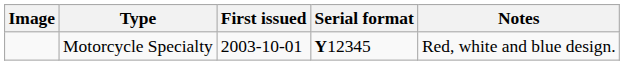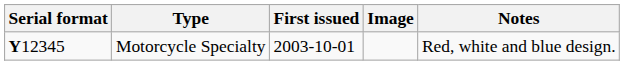 <table class="wikitable">
 <tr>
-<th>Image</th>
+<th>Serial format</th>
 <th>Type</th>
 <th>First issued</th>
-<th>Serial format</th>
+<th>Image</th>
 <th>Notes</th>
 </tr>
 <tr>
-<td></td>
+<td><strong>Y</strong>12345</td>
 <td>Motorcycle Specialty</td>
 <td>2003-10-01</td>
-<td><strong>Y</strong>12345</td>
+<td></td>
 <td>Red, white and blue design.</td>
 </tr>
 </table>
